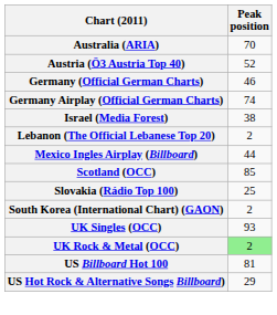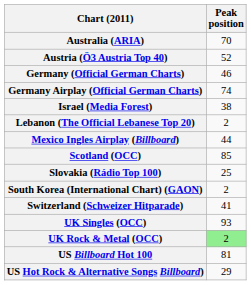 <table class="wikitable sortable plainrowheaders" style="text-align:center">
 <tr>
 <th scope="col">Chart (2011)</th>
 <th scope="col">Peak<br>position</th>
 </tr>
 <tr>
 <th scope="row">Australia (<a href='#'>ARIA</a>)</th>
 <td>70</td>
 </tr>
 <tr>
 <th scope="row">Austria (<a href='#'>Ö3 Austria Top 40</a>)</th>
 <td>52</td>
 </tr>
 <tr>
 <th scope="row">Germany (<a href='#'>Official German Charts</a>)</th>
 <td>46</td>
 </tr>
 <tr>
 <th scope="row">Germany Airplay (<a href='#'>Official German Charts</a>)</th>
 <td>74</td>
 </tr>
 <tr>
 <th scope="row">Israel (<a href='#'>Media Forest</a>)</th>
 <td>38</td>
 </tr>
 <tr>
 <th scope="row">Lebanon (<a href='#'>The Official Lebanese Top 20</a>)</th>
 <td>2</td>
 </tr>
 <tr>
 <th scope="row"><a href='#'>Mexico Ingles Airplay</a> (<em><a href='#'>Billboard</a></em>)</th>
 <td>44</td>
 </tr>
 <tr>
 <th scope="row"><a href='#'>Scotland</a> (<a href='#'>OCC</a>)</th>
 <td>85</td>
 </tr>
 <tr>
 <th scope="row">Slovakia (<a href='#'>Rádio Top 100</a>)</th>
 <td>25</td>
 </tr>
 <tr>
 <th scope="row">South Korea (International Chart) (<a href='#'>GAON</a>)</th>
 <td>2</td>
 </tr>
 <tr>
+<th scope="row">Switzerland (<a href='#'>Schweizer Hitparade</a>)</th>
+<td>41</td>
+</tr>
+<tr>
 <th scope="row"><a href='#'>UK Singles</a> (<a href='#'>OCC</a>)</th>
 <td>93</td>
 </tr>
 <tr>
 <th scope="row"><a href='#'>UK Rock & Metal</a> (<a href='#'>OCC</a>)</th>
 <td style="background: lightgreen;">2</td>
 </tr>
 <tr>
 <th scope="row">US <a href='#'><em>Billboard</em> Hot 100</a></th>
 <td>81</td>
 </tr>
 <tr>
 <th scope="row">US <a href='#'>Hot Rock & Alternative Songs</a> <em><a href='#'>Billboard</a></em>)</th>
 <td>29</td>
 </tr>
 </table>
